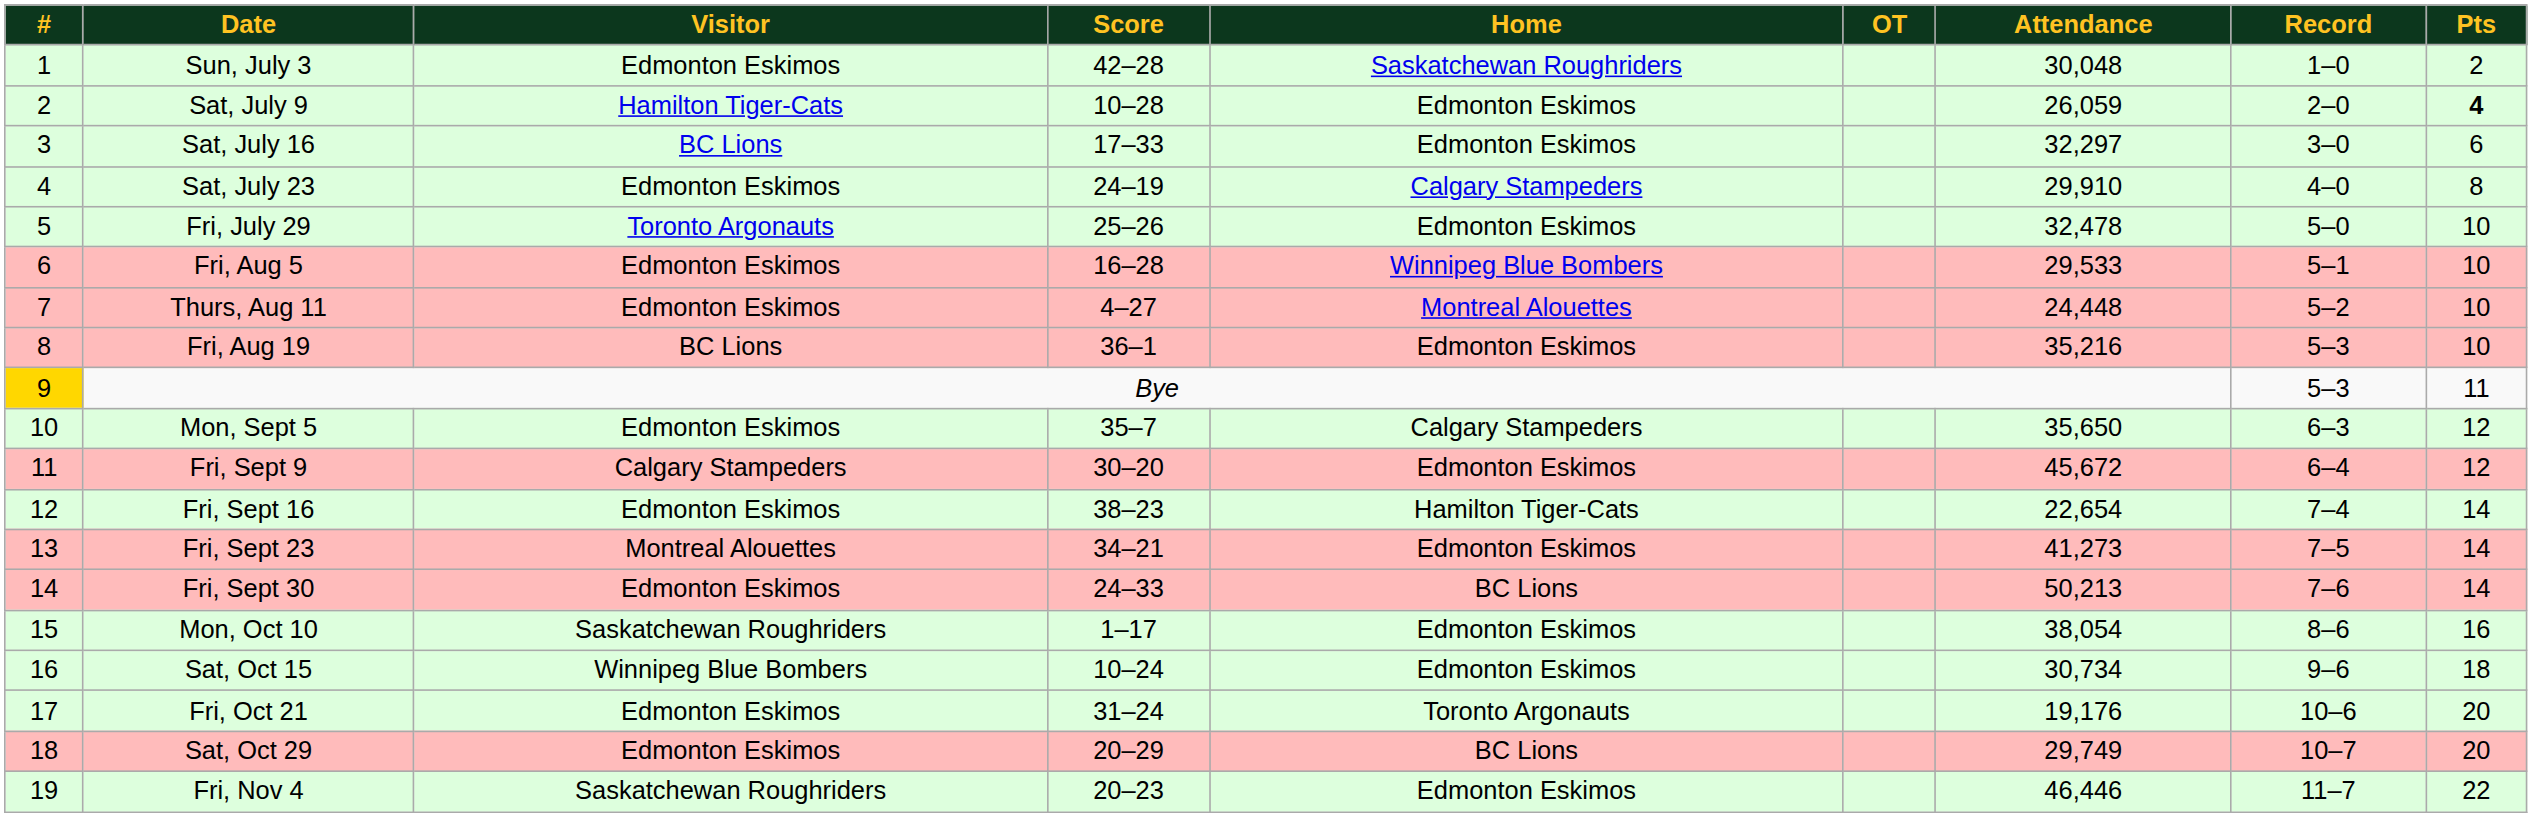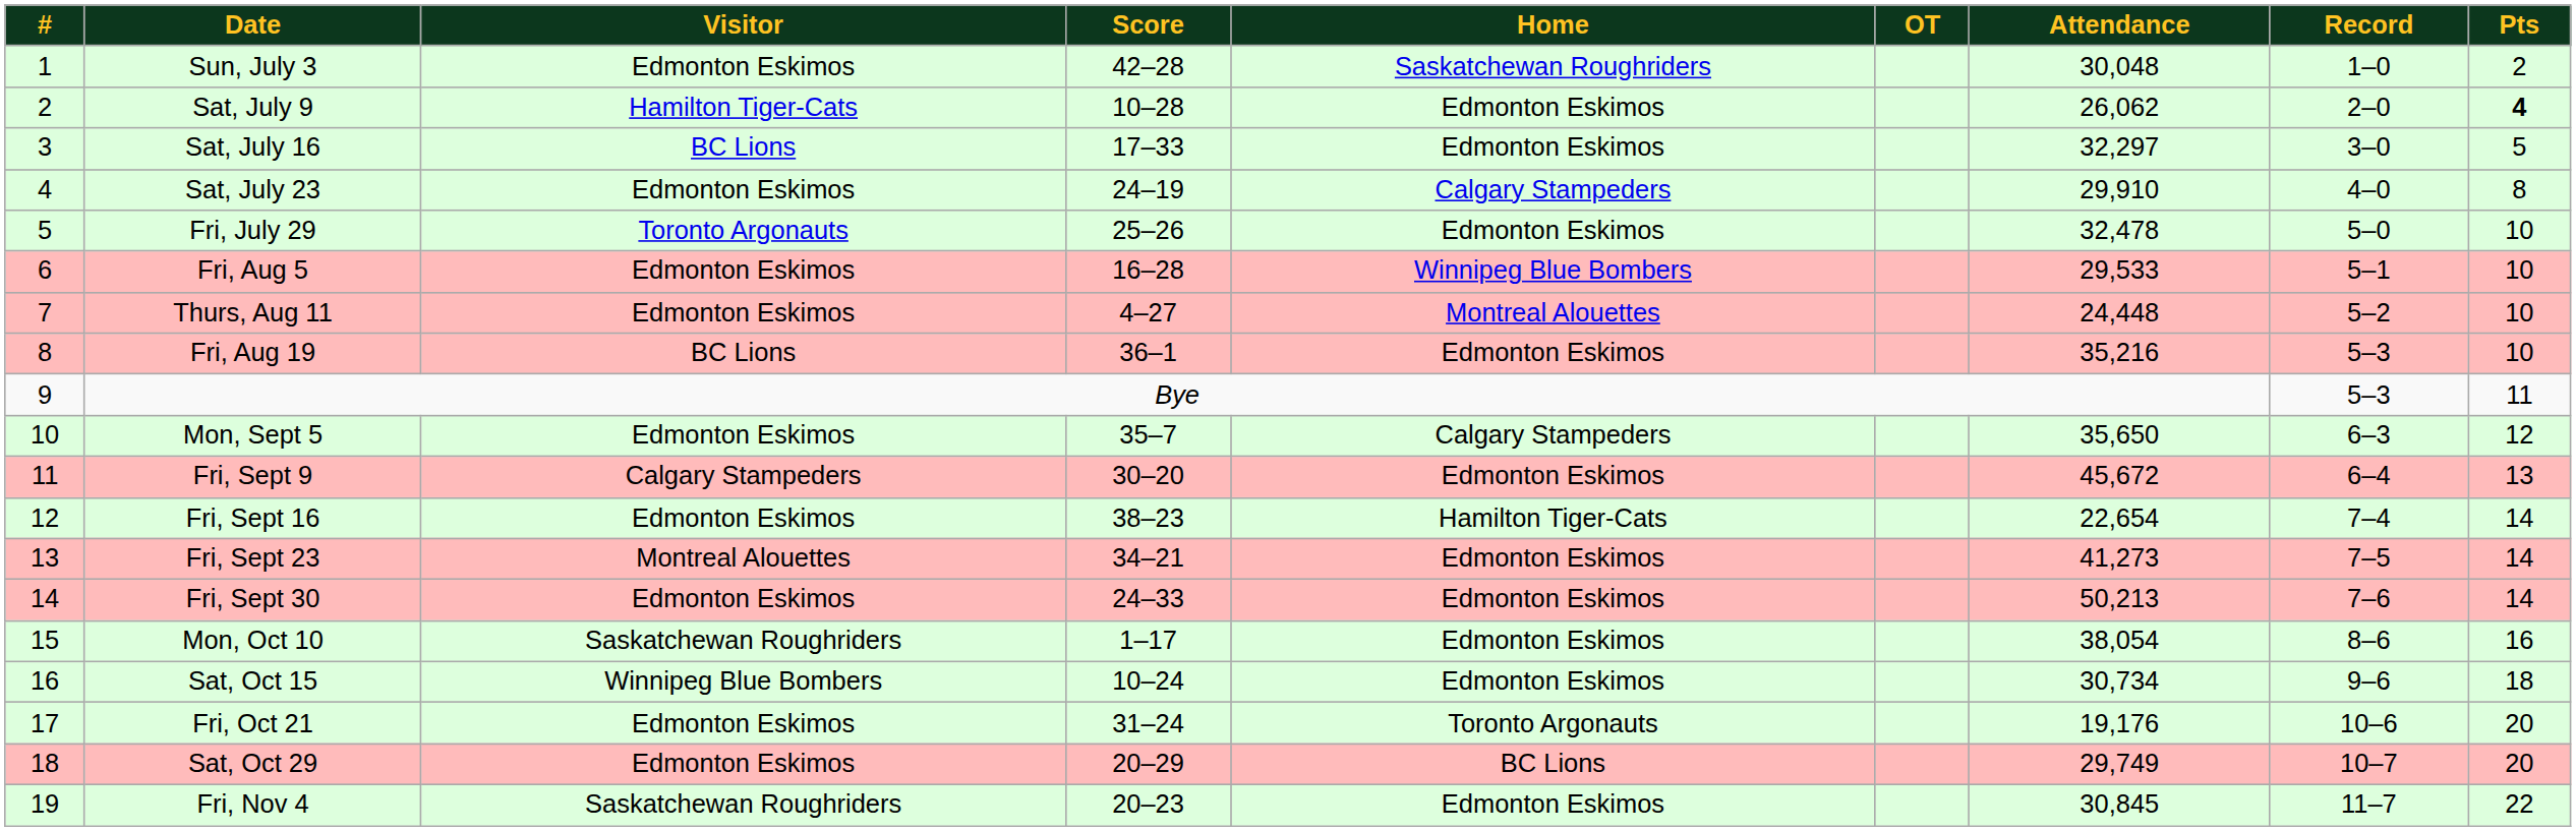 <table class="wikitable" width="80%">
 <tr align="center" style="background:#0C371D;color:#ffc322;">
 <td><strong>#</strong></td>
 <td><strong>Date</strong></td>
 <td><strong>Visitor</strong></td>
 <td><strong>Score</strong></td>
 <td><strong>Home</strong></td>
 <td><strong>OT</strong></td>
 <td><strong>Attendance</strong></td>
 <td><strong>Record</strong></td>
 <td><strong>Pts</strong></td>
 </tr>
 <tr align="center" bgcolor="#ddffdd">
 <td>1</td>
 <td>Sun, July 3</td>
 <td>Edmonton Eskimos</td>
 <td>42–28</td>
 <td><a href='#'>Saskatchewan Roughriders</a></td>
 <td></td>
 <td>30,048</td>
 <td>1–0</td>
 <td>2</td>
 </tr>
 <tr align="center" bgcolor="#ddffdd">
 <td>2</td>
 <td>Sat, July 9</td>
 <td><a href='#'>Hamilton Tiger-Cats</a></td>
 <td>10–28</td>
 <td>Edmonton Eskimos</td>
 <td></td>
-<td>26,059</td>
+<td>26,062</td>
 <td>2–0</td>
 <td><strong>4</strong></td>
 </tr>
 <tr align="center" bgcolor="#ddffdd">
 <td>3</td>
 <td>Sat, July 16</td>
 <td><a href='#'>BC Lions</a></td>
 <td>17–33</td>
 <td>Edmonton Eskimos</td>
 <td></td>
 <td>32,297</td>
 <td>3–0</td>
-<td>6</td>
+<td>5</td>
 </tr>
 <tr align="center" bgcolor="#ddffdd">
 <td>4</td>
 <td>Sat, July 23</td>
 <td>Edmonton Eskimos</td>
 <td>24–19</td>
 <td><a href='#'>Calgary Stampeders</a></td>
 <td></td>
 <td>29,910</td>
 <td>4–0</td>
 <td>8</td>
 </tr>
 <tr align="center" bgcolor="#ddffdd">
 <td>5</td>
 <td>Fri, July 29</td>
 <td><a href='#'>Toronto Argonauts</a></td>
 <td>25–26</td>
 <td>Edmonton Eskimos</td>
 <td></td>
 <td>32,478</td>
 <td>5–0</td>
 <td>10</td>
 </tr>
 <tr align="center" bgcolor="#ffbbbb">
 <td>6</td>
 <td>Fri, Aug 5</td>
 <td>Edmonton Eskimos</td>
 <td>16–28</td>
 <td><a href='#'>Winnipeg Blue Bombers</a></td>
 <td></td>
 <td>29,533</td>
 <td>5–1</td>
 <td>10</td>
 </tr>
 <tr align="center" bgcolor="#ffbbbb">
 <td>7</td>
 <td>Thurs, Aug 11</td>
 <td>Edmonton Eskimos</td>
 <td>4–27</td>
 <td><a href='#'>Montreal Alouettes</a></td>
 <td></td>
 <td>24,448</td>
 <td>5–2</td>
 <td>10</td>
 </tr>
 <tr align="center" bgcolor="#ffbbbb">
 <td>8</td>
 <td>Fri, Aug 19</td>
 <td>BC Lions</td>
 <td>36–1</td>
 <td>Edmonton Eskimos</td>
 <td></td>
 <td>35,216</td>
 <td>5–3</td>
 <td>10</td>
 </tr>
 <tr align="center">
-<td style="background: gold;">9</td>
+<td>9</td>
 <td colspan="6"><em>Bye</em></td>
 <td>5–3</td>
 <td>11</td>
 </tr>
 <tr align="center" bgcolor="#ddffdd">
 <td>10</td>
 <td>Mon, Sept 5</td>
 <td>Edmonton Eskimos</td>
 <td>35–7</td>
 <td>Calgary Stampeders</td>
 <td></td>
 <td>35,650</td>
 <td>6–3</td>
 <td>12</td>
 </tr>
 <tr align="center" bgcolor="#ffbbbb">
 <td>11</td>
 <td>Fri, Sept 9</td>
 <td>Calgary Stampeders</td>
 <td>30–20</td>
 <td>Edmonton Eskimos</td>
 <td></td>
 <td>45,672</td>
 <td>6–4</td>
-<td>12</td>
+<td>13</td>
 </tr>
 <tr align="center" bgcolor="#ddffdd">
 <td>12</td>
 <td>Fri, Sept 16</td>
 <td>Edmonton Eskimos</td>
 <td>38–23</td>
 <td>Hamilton Tiger-Cats</td>
 <td></td>
 <td>22,654</td>
 <td>7–4</td>
 <td>14</td>
 </tr>
 <tr align="center" bgcolor="#ffbbbb">
 <td>13</td>
 <td>Fri, Sept 23</td>
 <td>Montreal Alouettes</td>
 <td>34–21</td>
 <td>Edmonton Eskimos</td>
 <td></td>
 <td>41,273</td>
 <td>7–5</td>
 <td>14</td>
 </tr>
 <tr align="center" bgcolor="#ffbbbb">
 <td>14</td>
 <td>Fri, Sept 30</td>
 <td>Edmonton Eskimos</td>
 <td>24–33</td>
-<td>BC Lions</td>
+<td>Edmonton Eskimos</td>
 <td></td>
 <td>50,213</td>
 <td>7–6</td>
 <td>14</td>
 </tr>
 <tr align="center" bgcolor="#ddffdd">
 <td>15</td>
 <td>Mon, Oct 10</td>
 <td>Saskatchewan Roughriders</td>
 <td>1–17</td>
 <td>Edmonton Eskimos</td>
 <td></td>
 <td>38,054</td>
 <td>8–6</td>
 <td>16</td>
 </tr>
 <tr align="center" bgcolor="#ddffdd">
 <td>16</td>
 <td>Sat, Oct 15</td>
 <td>Winnipeg Blue Bombers</td>
 <td>10–24</td>
 <td>Edmonton Eskimos</td>
 <td></td>
 <td>30,734</td>
 <td>9–6</td>
 <td>18</td>
 </tr>
 <tr align="center" bgcolor="#ddffdd">
 <td>17</td>
 <td>Fri, Oct 21</td>
 <td>Edmonton Eskimos</td>
 <td>31–24</td>
 <td>Toronto Argonauts</td>
 <td></td>
 <td>19,176</td>
 <td>10–6</td>
 <td>20</td>
 </tr>
 <tr align="center" bgcolor="#ffbbbb">
 <td>18</td>
 <td>Sat, Oct 29</td>
 <td>Edmonton Eskimos</td>
 <td>20–29</td>
 <td>BC Lions</td>
 <td></td>
 <td>29,749</td>
 <td>10–7</td>
 <td>20</td>
 </tr>
 <tr align="center" bgcolor="#ddffdd">
 <td>19</td>
 <td>Fri, Nov 4</td>
 <td>Saskatchewan Roughriders</td>
 <td>20–23</td>
 <td>Edmonton Eskimos</td>
 <td></td>
-<td>46,446</td>
+<td>30,845</td>
 <td>11–7</td>
 <td>22</td>
 </tr>
 <tr>
 </tr>
 </table>
